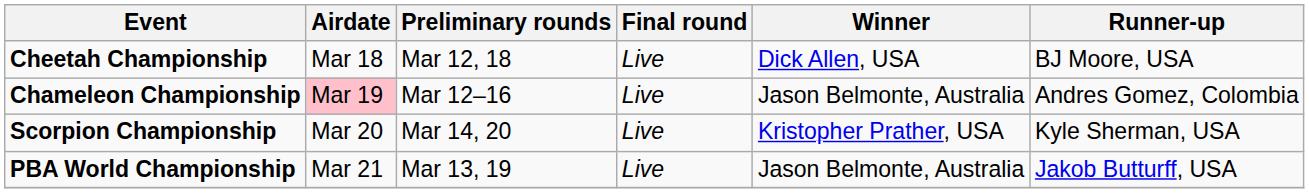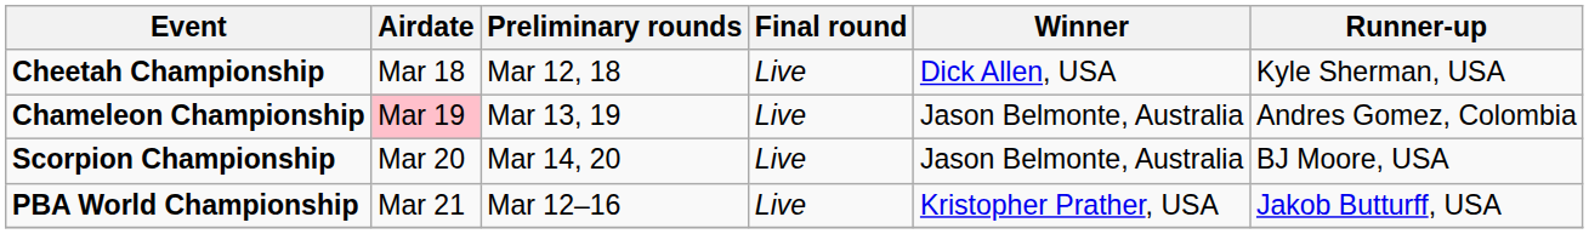 <table class="wikitable">
 <tr>
 <th>Event</th>
 <th>Airdate</th>
 <th>Preliminary rounds</th>
 <th>Final round</th>
 <th>Winner</th>
 <th>Runner-up</th>
 </tr>
 <tr>
 <td><strong>Cheetah Championship</strong></td>
 <td>Mar 18</td>
 <td>Mar 12, 18</td>
 <td><em>Live</em></td>
 <td><a href='#'>Dick Allen</a>, USA</td>
-<td>BJ Moore, USA</td>
+<td>Kyle Sherman, USA</td>
 </tr>
 <tr>
 <td><strong>Chameleon Championship</strong></td>
 <td style="background: pink;">Mar 19</td>
-<td>Mar 12–16</td>
+<td>Mar 13, 19</td>
 <td><em>Live</em></td>
 <td>Jason Belmonte, Australia</td>
 <td>Andres Gomez, Colombia</td>
 </tr>
 <tr>
 <td><strong>Scorpion Championship</strong></td>
 <td>Mar 20</td>
 <td>Mar 14, 20</td>
 <td><em>Live</em></td>
-<td><a href='#'>Kristopher Prather</a>, USA</td>
-<td>Kyle Sherman, USA</td>
+<td>Jason Belmonte, Australia</td>
+<td>BJ Moore, USA</td>
 </tr>
 <tr>
 <td><strong>PBA World Championship</strong></td>
 <td>Mar 21</td>
-<td>Mar 13, 19</td>
+<td>Mar 12–16</td>
 <td><em>Live</em></td>
-<td>Jason Belmonte, Australia</td>
+<td><a href='#'>Kristopher Prather</a>, USA</td>
 <td><a href='#'>Jakob Butturff</a>, USA</td>
 </tr>
 <tr>
 </tr>
 </table>
